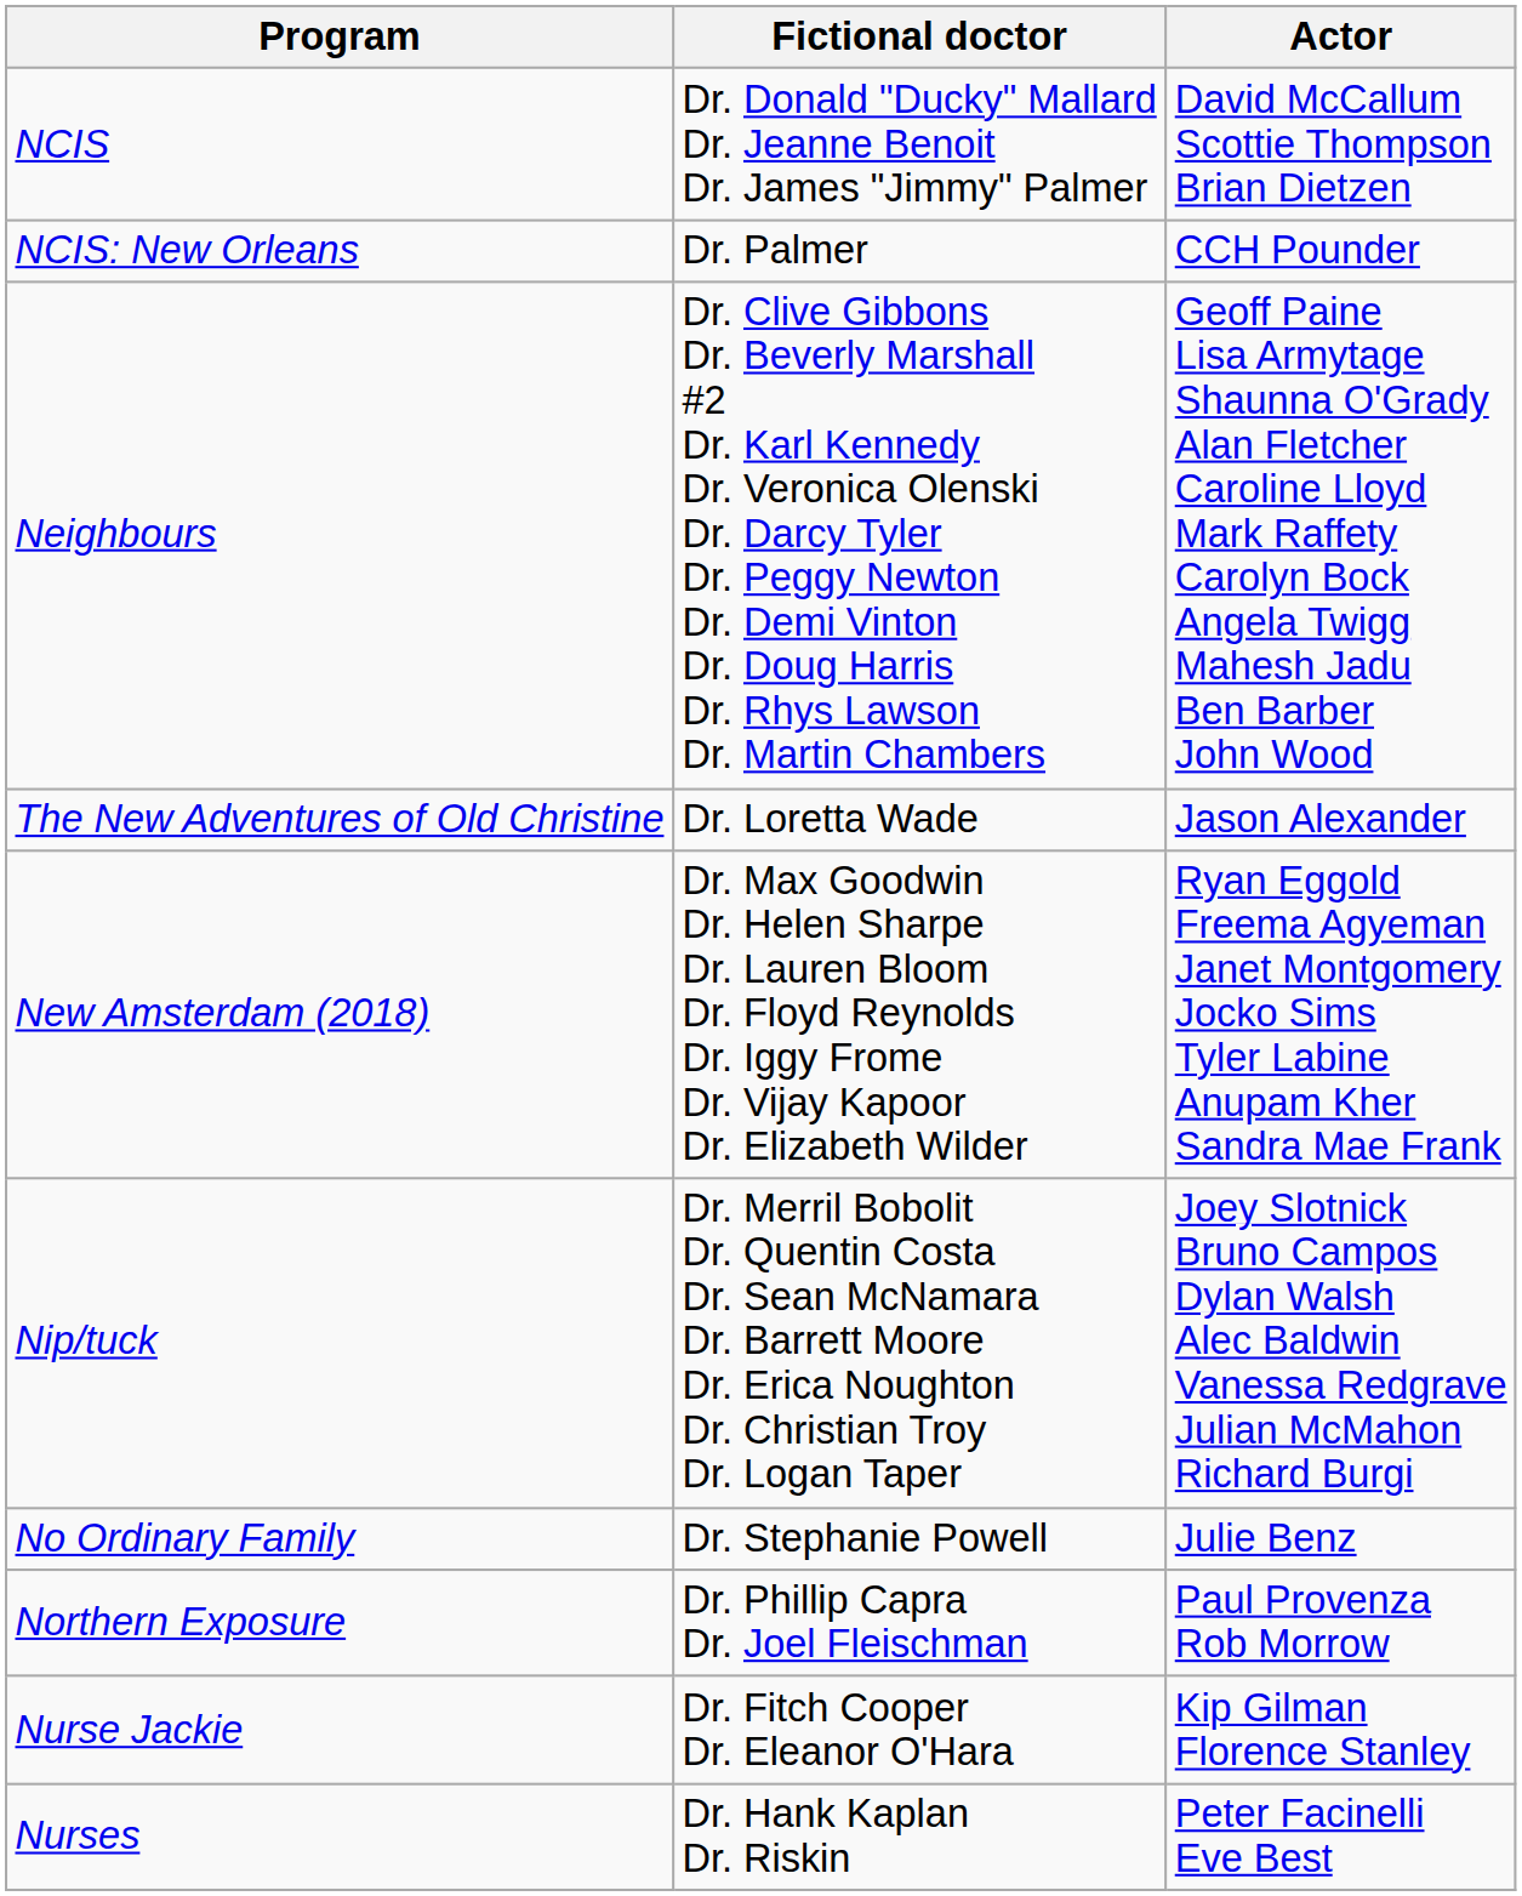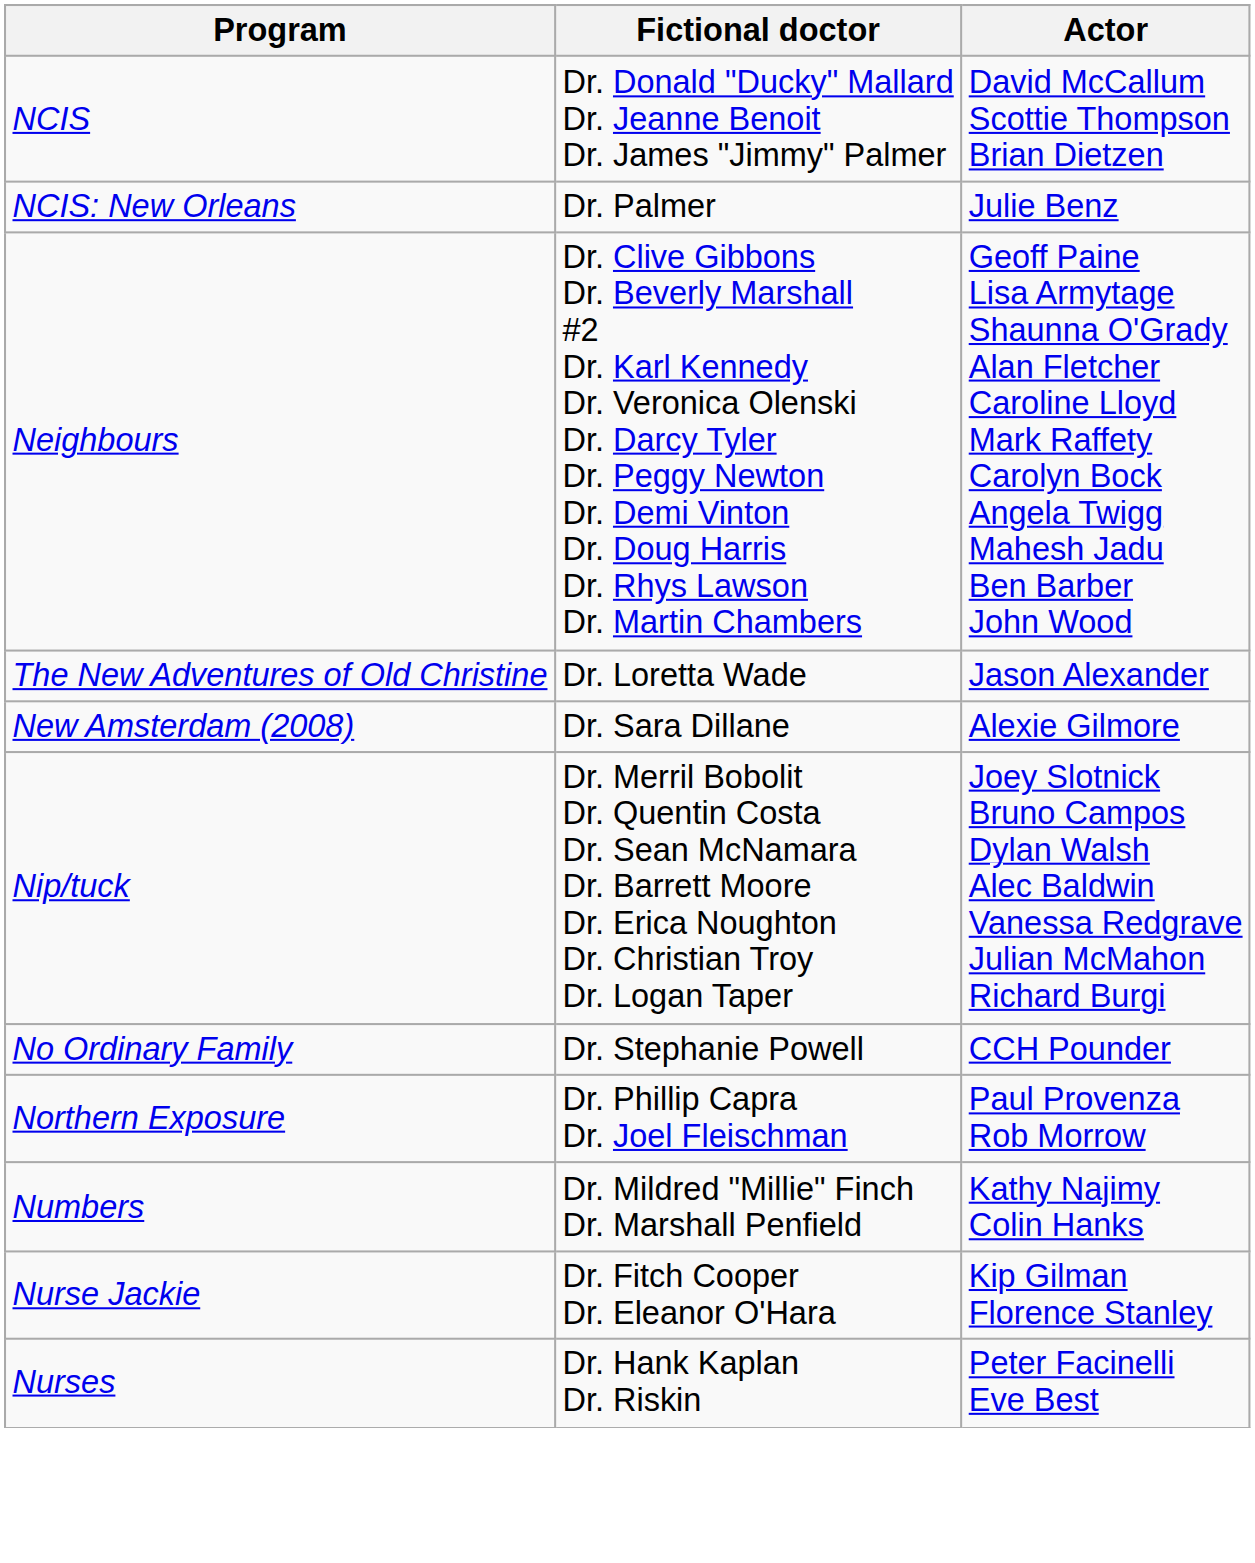 <table class="wikitable">
 <tr>
 <th>Program</th>
 <th>Fictional doctor</th>
 <th>Actor</th>
 </tr>
 <tr>
 <td><em><a href='#'>NCIS</a></em></td>
 <td>Dr. <a href='#'>Donald "Ducky" Mallard</a><br>Dr. <a href='#'>Jeanne Benoit</a><br> Dr. James "Jimmy" Palmer</td>
 <td><a href='#'>David McCallum</a><br><a href='#'>Scottie Thompson</a><br><a href='#'>Brian Dietzen</a></td>
 </tr>
 <tr>
 <td><em><a href='#'>NCIS: New Orleans</a></em></td>
 <td>Dr. Palmer</td>
-<td><a href='#'>CCH Pounder</a></td>
+<td><a href='#'>Julie Benz</a></td>
 </tr>
 <tr>
 <td><em><a href='#'>Neighbours</a></em></td>
 <td>Dr. <a href='#'>Clive Gibbons</a><br>Dr. <a href='#'>Beverly Marshall</a><br>#2<br>Dr. <a href='#'>Karl Kennedy</a><br>Dr. Veronica Olenski<br>Dr. <a href='#'>Darcy Tyler</a><br>Dr. <a href='#'>Peggy Newton</a><br>Dr. <a href='#'>Demi Vinton</a><br>Dr. <a href='#'>Doug Harris</a><br>Dr. <a href='#'>Rhys Lawson</a><br>Dr. <a href='#'>Martin Chambers</a></td>
 <td><a href='#'>Geoff Paine</a><br><a href='#'>Lisa Armytage</a><br><a href='#'>Shaunna O'Grady</a><br><a href='#'>Alan Fletcher</a><br><a href='#'>Caroline Lloyd</a><br><a href='#'>Mark Raffety</a><br><a href='#'>Carolyn Bock</a><br><a href='#'>Angela Twigg</a><br><a href='#'>Mahesh Jadu</a><br><a href='#'>Ben Barber</a><br><a href='#'>John Wood</a></td>
 </tr>
 <tr>
 <td><em><a href='#'>The New Adventures of Old Christine</a></em></td>
 <td>Dr. Loretta Wade</td>
 <td><a href='#'>Jason Alexander</a></td>
 </tr>
 <tr>
-<td><em><a href='#'>New Amsterdam (2018)</a></em></td>
-<td>Dr. Max Goodwin<br>Dr. Helen Sharpe<br>Dr. Lauren Bloom<br>Dr. Floyd Reynolds<br>Dr. Iggy Frome<br>Dr. Vijay Kapoor<br>Dr. Elizabeth Wilder</td>
-<td><a href='#'>Ryan Eggold</a><br><a href='#'>Freema Agyeman</a><br><a href='#'>Janet Montgomery</a><br><a href='#'>Jocko Sims</a><br><a href='#'>Tyler Labine</a><br><a href='#'>Anupam Kher</a><br><a href='#'>Sandra Mae Frank</a></td>
+<td><em><a href='#'>New Amsterdam (2008)</a></em></td>
+<td>Dr. Sara Dillane</td>
+<td><a href='#'>Alexie Gilmore</a></td>
 </tr>
 <tr>
 <td><em><a href='#'>Nip/tuck</a></em></td>
 <td>Dr. Merril Bobolit<br>Dr. Quentin Costa<br>Dr. Sean McNamara<br>Dr. Barrett Moore<br>Dr. Erica Noughton<br>Dr. Christian Troy<br>Dr. Logan Taper</td>
 <td><a href='#'>Joey Slotnick</a><br><a href='#'>Bruno Campos</a><br><a href='#'>Dylan Walsh</a><br><a href='#'>Alec Baldwin</a><br><a href='#'>Vanessa Redgrave</a><br><a href='#'>Julian McMahon</a><br><a href='#'>Richard Burgi</a></td>
 </tr>
 <tr>
 <td><em><a href='#'>No Ordinary Family</a></em></td>
 <td>Dr. Stephanie Powell</td>
-<td><a href='#'>Julie Benz</a></td>
+<td><a href='#'>CCH Pounder</a></td>
 </tr>
 <tr>
 <td><em><a href='#'>Northern Exposure</a></em></td>
 <td>Dr. Phillip Capra<br>Dr. <a href='#'>Joel Fleischman</a></td>
 <td><a href='#'>Paul Provenza</a><br><a href='#'>Rob Morrow</a></td>
+</tr>
+<tr>
+<td><em><a href='#'>Numbers</a></em></td>
+<td>Dr. Mildred "Millie" Finch<br>Dr. Marshall Penfield</td>
+<td><a href='#'>Kathy Najimy</a><br><a href='#'>Colin Hanks</a></td>
 </tr>
 <tr>
 <td><em><a href='#'>Nurse Jackie</a></em></td>
 <td>Dr. Fitch Cooper<br>Dr. Eleanor O'Hara</td>
 <td><a href='#'>Kip Gilman</a><br><a href='#'>Florence Stanley</a></td>
 </tr>
 <tr>
 <td><em><a href='#'>Nurses</a></em></td>
 <td>Dr. Hank Kaplan<br>Dr. Riskin</td>
 <td><a href='#'>Peter Facinelli</a><br><a href='#'>Eve Best</a></td>
 </tr>
 </table>
